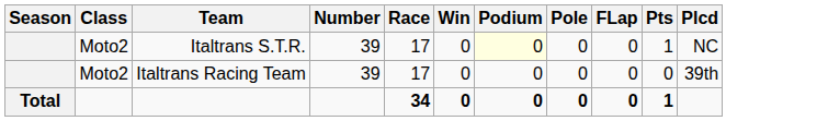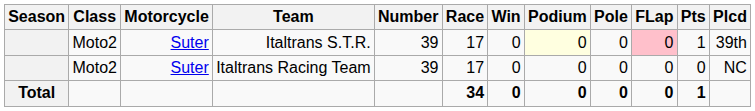 <table class="wikitable" style="text-align:right">
 <tr>
 <th>Season</th>
 <th>Class</th>
+<th>Motorcycle</th>
 <th>Team</th>
 <th>Number</th>
 <th>Race</th>
 <th>Win</th>
 <th>Podium</th>
 <th>Pole</th>
 <th>FLap</th>
 <th>Pts</th>
 <th>Plcd</th>
 </tr>
 <tr>
 <th></th>
 <td>Moto2</td>
+<td><a href='#'>Suter</a></td>
 <td>Italtrans S.T.R.</td>
 <td>39</td>
 <td>17</td>
 <td>0</td>
 <td style="background: lightyellow;">0</td>
 <td>0</td>
-<td>0</td>
+<td style="background: pink;">0</td>
 <td>1</td>
-<td>NC</td>
+<td>39th</td>
 </tr>
 <tr>
 <th></th>
 <td>Moto2</td>
+<td><a href='#'>Suter</a></td>
 <td>Italtrans Racing Team</td>
 <td>39</td>
 <td>17</td>
 <td>0</td>
 <td>0</td>
 <td>0</td>
 <td>0</td>
 <td>0</td>
-<td>39th</td>
+<td>NC</td>
 </tr>
 <tr>
 <th>Total</th>
+<td></td>
 <td></td>
 <td></td>
 <td></td>
 <td><strong>34</strong></td>
 <td><strong>0</strong></td>
 <td><strong>0</strong></td>
 <td><strong>0</strong></td>
 <td><strong>0</strong></td>
 <td><strong>1</strong></td>
 <td></td>
 </tr>
 </table>
